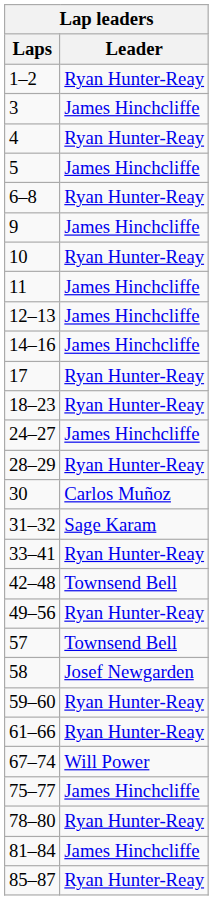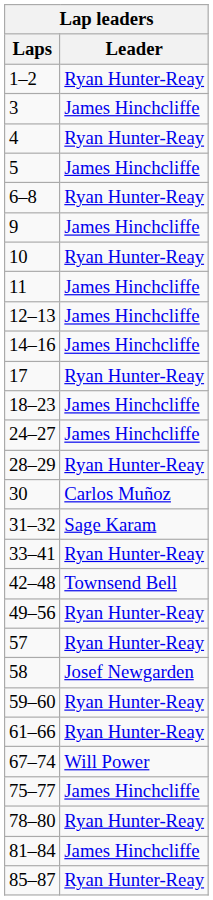 <table class="wikitable">
 <tr>
 <th colspan=2>Lap leaders</th>
 </tr>
 <tr>
 <th>Laps</th>
 <th>Leader</th>
 </tr>
 <tr>
 <td>1–2</td>
 <td><a href='#'>Ryan Hunter-Reay</a></td>
 </tr>
 <tr>
 <td>3</td>
 <td><a href='#'>James Hinchcliffe</a></td>
 </tr>
 <tr>
 <td>4</td>
 <td><a href='#'>Ryan Hunter-Reay</a></td>
 </tr>
 <tr>
 <td>5</td>
 <td><a href='#'>James Hinchcliffe</a></td>
 </tr>
 <tr>
 <td>6–8</td>
 <td><a href='#'>Ryan Hunter-Reay</a></td>
 </tr>
 <tr>
 <td>9</td>
 <td><a href='#'>James Hinchcliffe</a></td>
 </tr>
 <tr>
 <td>10</td>
 <td><a href='#'>Ryan Hunter-Reay</a></td>
 </tr>
 <tr>
 <td>11</td>
 <td><a href='#'>James Hinchcliffe</a></td>
 </tr>
 <tr>
 <td>12–13</td>
 <td><a href='#'>James Hinchcliffe</a></td>
 </tr>
 <tr>
 <td>14–16</td>
 <td><a href='#'>James Hinchcliffe</a></td>
 </tr>
 <tr>
 <td>17</td>
 <td><a href='#'>Ryan Hunter-Reay</a></td>
 </tr>
 <tr>
 <td>18–23</td>
-<td><a href='#'>Ryan Hunter-Reay</a></td>
+<td><a href='#'>James Hinchcliffe</a></td>
 </tr>
 <tr>
 <td>24–27</td>
 <td><a href='#'>James Hinchcliffe</a></td>
 </tr>
 <tr>
 <td>28–29</td>
 <td><a href='#'>Ryan Hunter-Reay</a></td>
 </tr>
 <tr>
 <td>30</td>
 <td><a href='#'>Carlos Muñoz</a></td>
 </tr>
 <tr>
 <td>31–32</td>
 <td><a href='#'>Sage Karam</a></td>
 </tr>
 <tr>
 <td>33–41</td>
 <td><a href='#'>Ryan Hunter-Reay</a></td>
 </tr>
 <tr>
 <td>42–48</td>
 <td><a href='#'>Townsend Bell</a></td>
 </tr>
 <tr>
 <td>49–56</td>
 <td><a href='#'>Ryan Hunter-Reay</a></td>
 </tr>
 <tr>
 <td>57</td>
-<td><a href='#'>Townsend Bell</a></td>
+<td><a href='#'>Ryan Hunter-Reay</a></td>
 </tr>
 <tr>
 <td>58</td>
 <td><a href='#'>Josef Newgarden</a></td>
 </tr>
 <tr>
 <td>59–60</td>
 <td><a href='#'>Ryan Hunter-Reay</a></td>
 </tr>
 <tr>
 <td>61–66</td>
 <td><a href='#'>Ryan Hunter-Reay</a></td>
 </tr>
 <tr>
 <td>67–74</td>
 <td><a href='#'>Will Power</a></td>
 </tr>
 <tr>
 <td>75–77</td>
 <td><a href='#'>James Hinchcliffe</a></td>
 </tr>
 <tr>
 <td>78–80</td>
 <td><a href='#'>Ryan Hunter-Reay</a></td>
 </tr>
 <tr>
 <td>81–84</td>
 <td><a href='#'>James Hinchcliffe</a></td>
 </tr>
 <tr>
 <td>85–87</td>
 <td><a href='#'>Ryan Hunter-Reay</a></td>
 </tr>
 </table>
